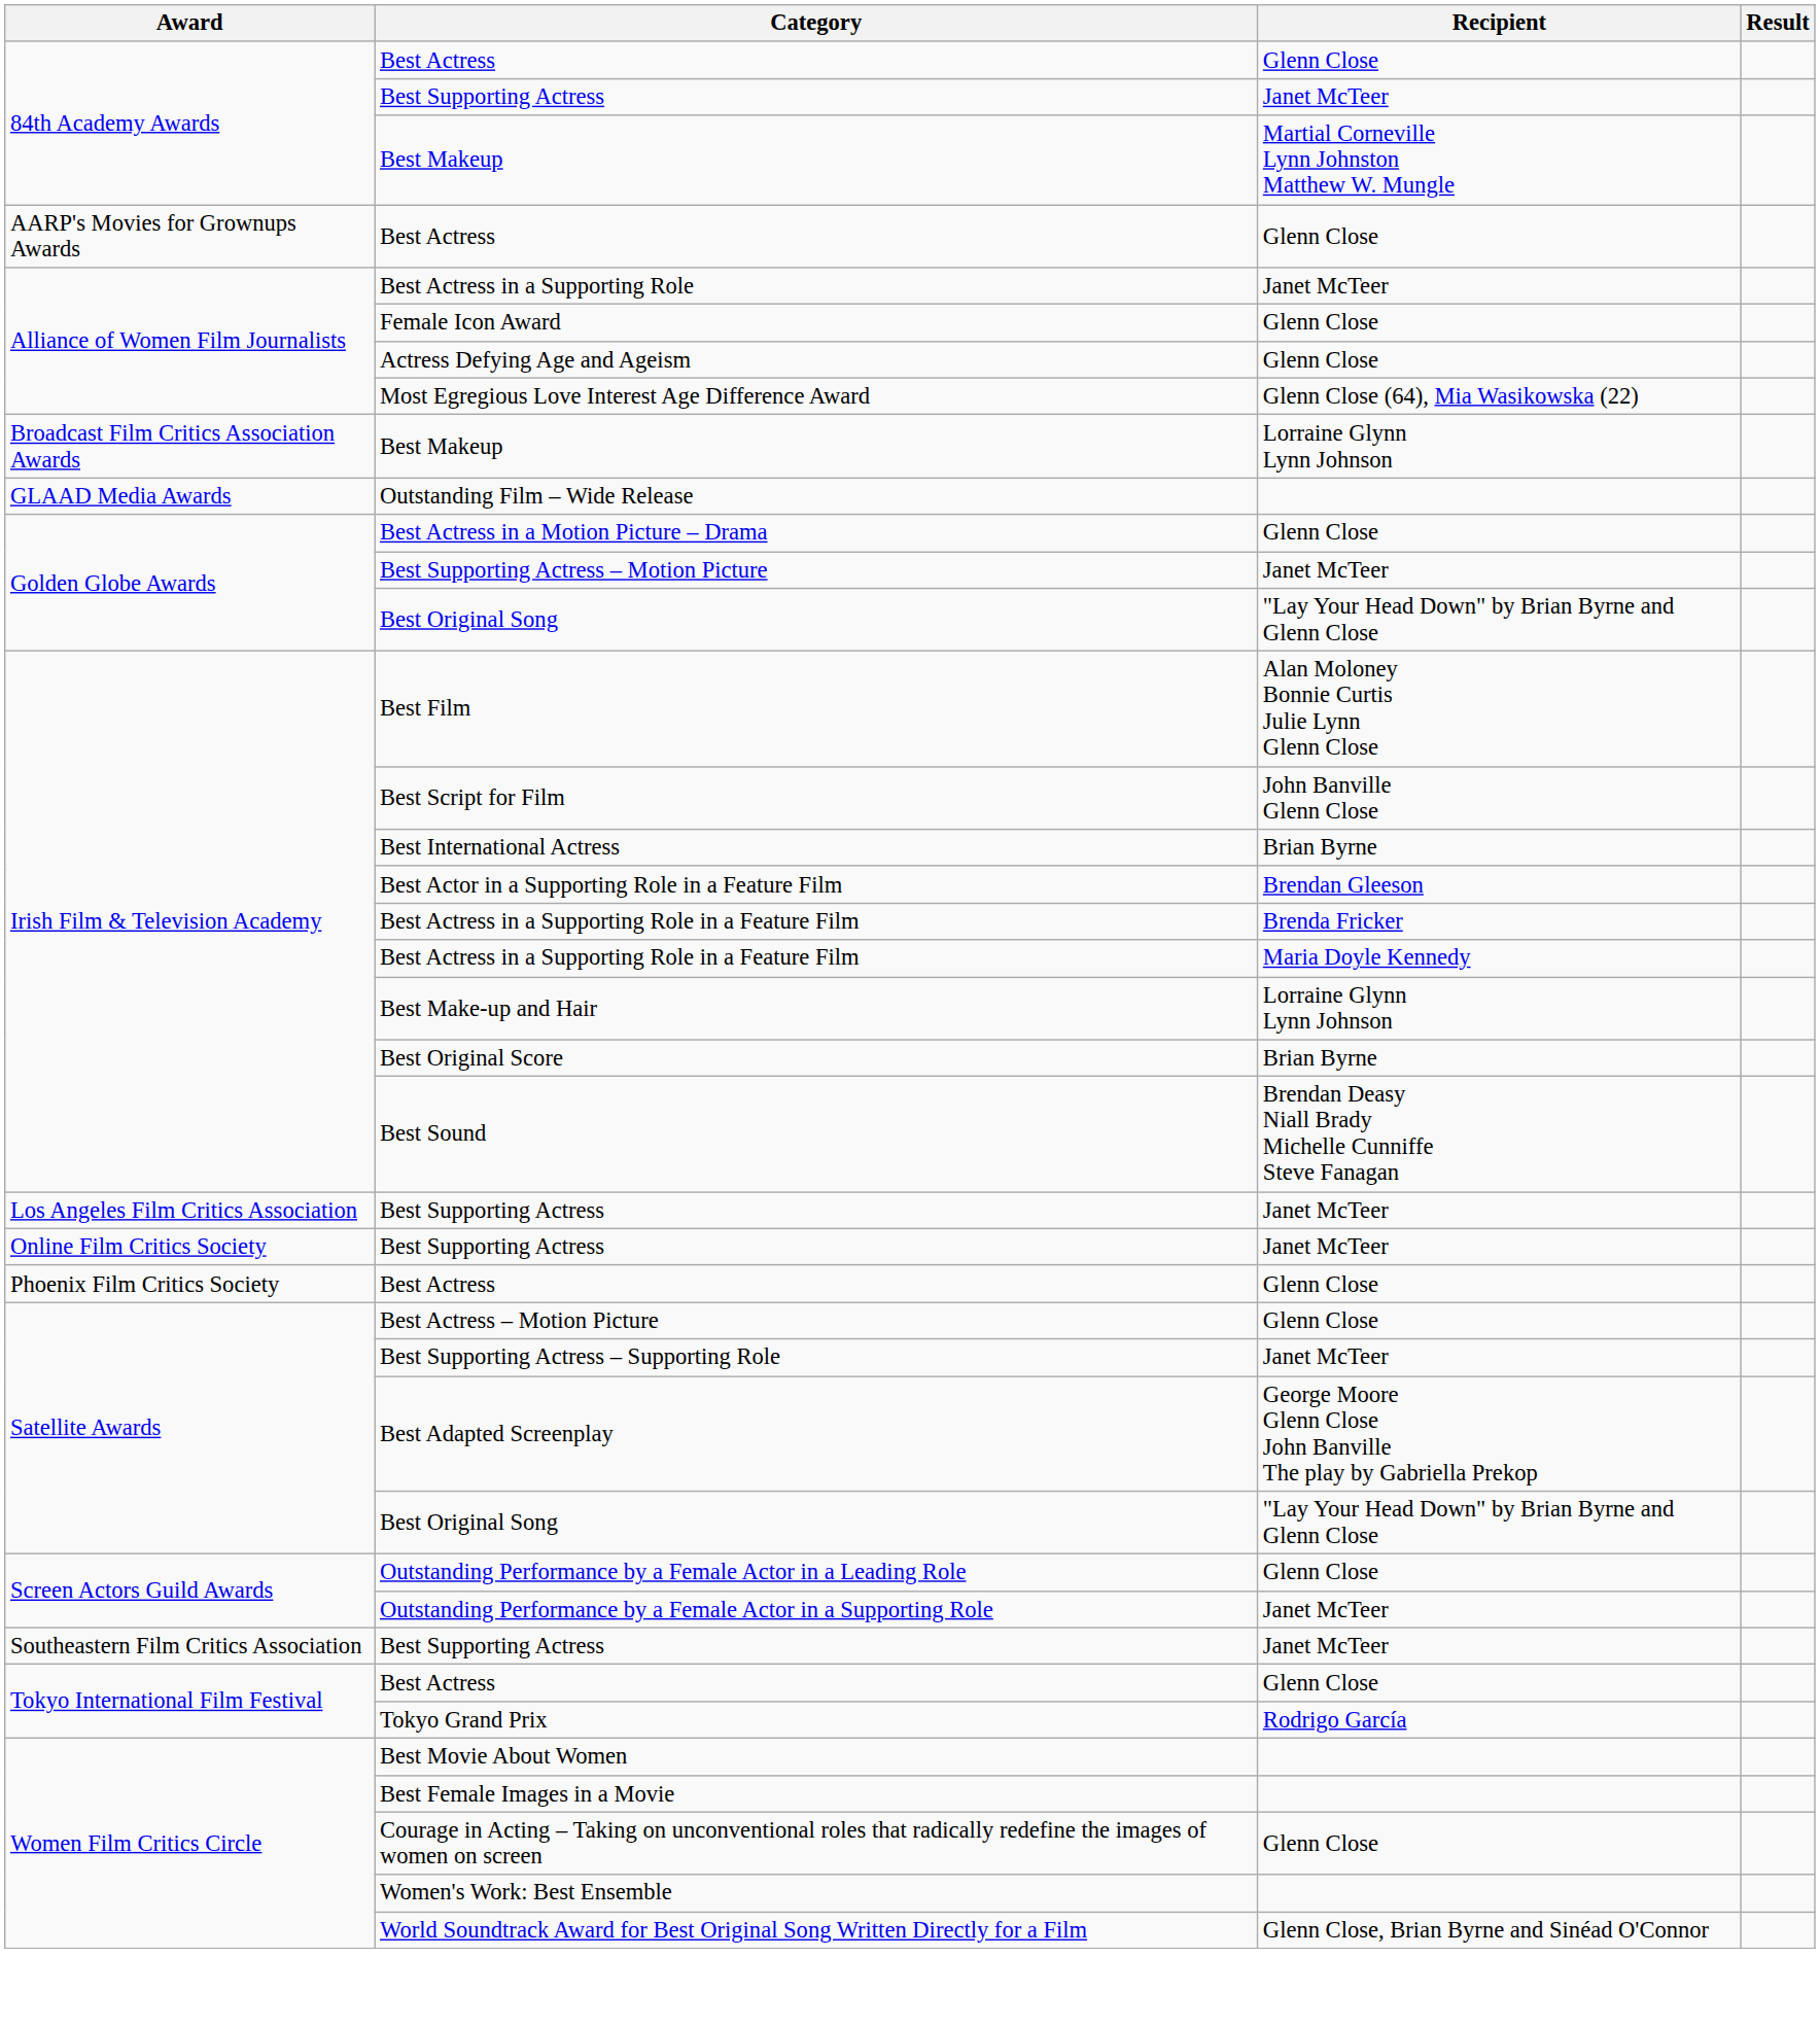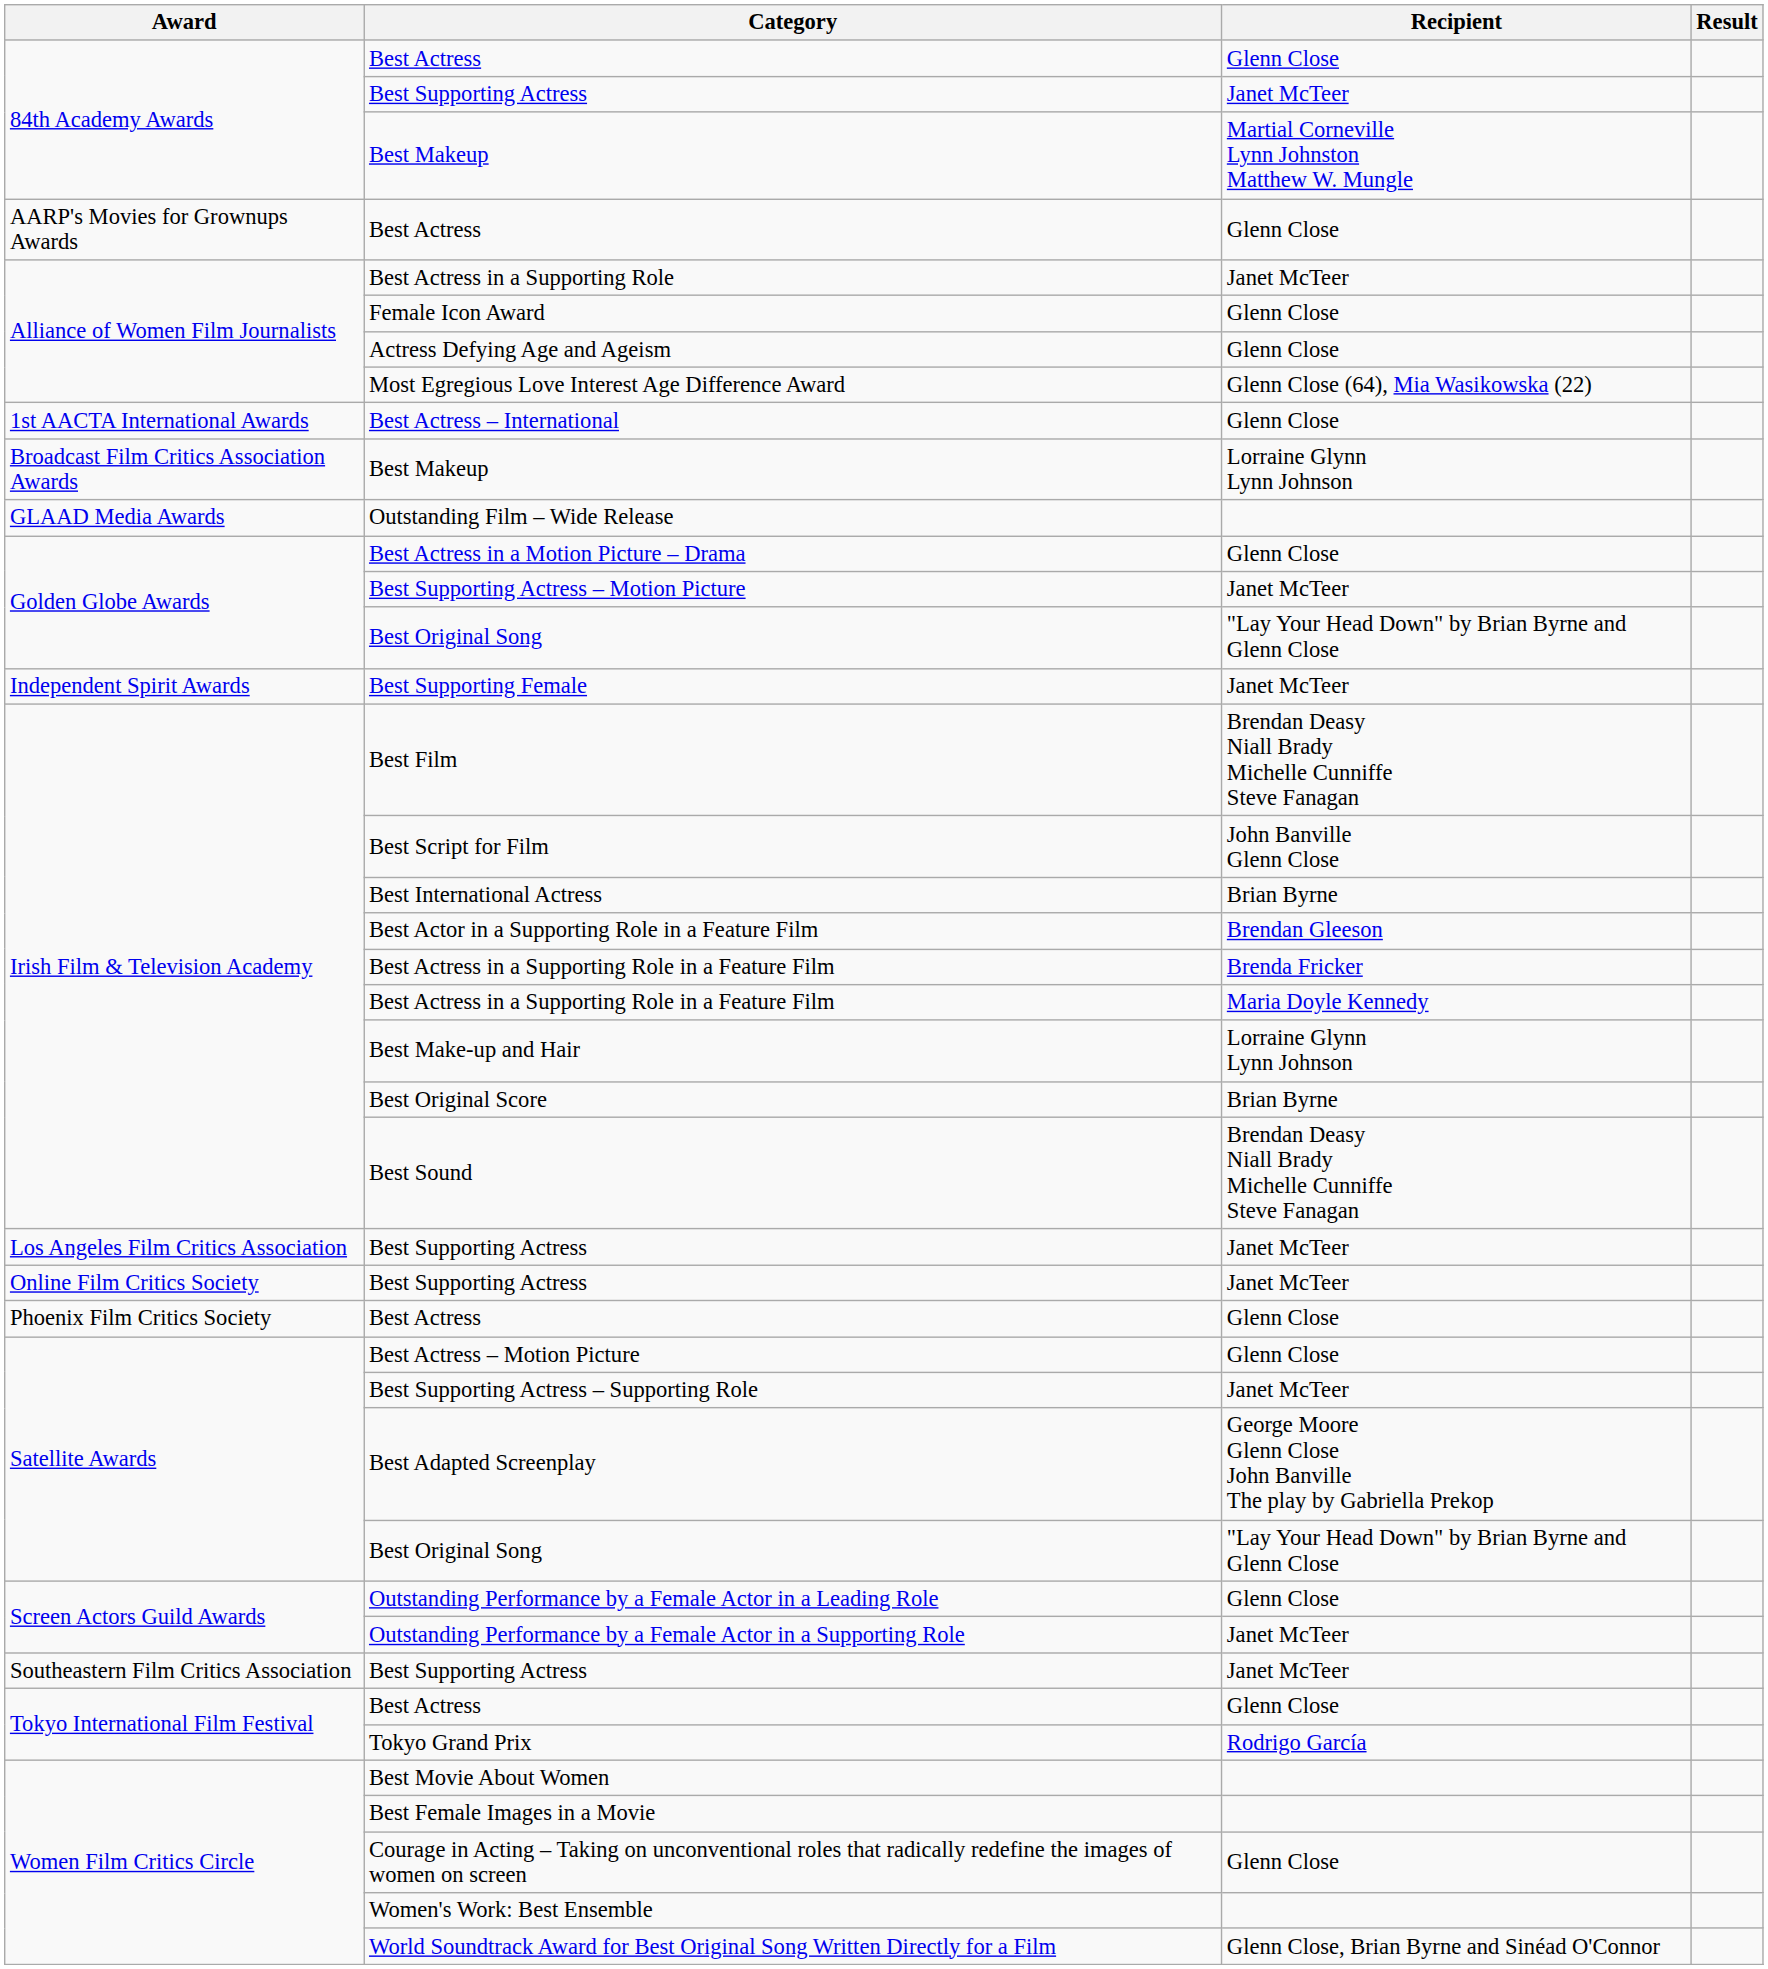 <table class="wikitable sortable">
 <tr>
 <th>Award</th>
 <th>Category</th>
 <th>Recipient</th>
 <th>Result</th>
 </tr>
 <tr>
 <td rowspan=3><a href='#'>84th Academy Awards</a></td>
 <td><a href='#'>Best Actress</a></td>
 <td><a href='#'>Glenn Close</a></td>
 <td></td>
 </tr>
 <tr>
 <td><a href='#'>Best Supporting Actress</a></td>
 <td><a href='#'>Janet McTeer</a></td>
 <td></td>
 </tr>
 <tr>
 <td><a href='#'>Best Makeup</a></td>
 <td><a href='#'>Martial Corneville</a><br><a href='#'>Lynn Johnston</a><br><a href='#'>Matthew W. Mungle</a></td>
 <td></td>
 </tr>
 <tr>
 <td rowspan=1>AARP's Movies for Grownups Awards</td>
 <td>Best Actress</td>
 <td>Glenn Close</td>
 <td></td>
 </tr>
 <tr>
 <td rowspan=4><a href='#'>Alliance of Women Film Journalists</a></td>
 <td>Best Actress in a Supporting Role</td>
 <td>Janet McTeer</td>
 <td></td>
 </tr>
 <tr>
 <td>Female Icon Award</td>
 <td>Glenn Close</td>
 <td></td>
 </tr>
 <tr>
 <td>Actress Defying Age and Ageism</td>
 <td>Glenn Close</td>
 <td></td>
 </tr>
 <tr>
 <td>Most Egregious Love Interest Age Difference Award</td>
 <td>Glenn Close (64), <a href='#'>Mia Wasikowska</a> (22)</td>
 <td></td>
 </tr>
 <tr>
+<td rowspan=1><a href='#'>1st AACTA International Awards</a></td>
+<td><a href='#'>Best Actress – International</a></td>
+<td>Glenn Close</td>
+<td></td>
+</tr>
+<tr>
 <td rowspan=1><a href='#'>Broadcast Film Critics Association Awards</a></td>
 <td>Best Makeup</td>
 <td>Lorraine Glynn<br>Lynn Johnson</td>
 <td></td>
 </tr>
 <tr>
 <td rowspan=1><a href='#'>GLAAD Media Awards</a></td>
 <td>Outstanding Film – Wide Release</td>
 <td></td>
 <td></td>
 </tr>
 <tr>
 <td rowspan=3><a href='#'>Golden Globe Awards</a></td>
 <td><a href='#'>Best Actress in a Motion Picture – Drama</a></td>
 <td>Glenn Close</td>
 <td></td>
 </tr>
 <tr>
 <td><a href='#'>Best Supporting Actress – Motion Picture</a></td>
 <td>Janet McTeer</td>
 <td></td>
 </tr>
 <tr>
 <td><a href='#'>Best Original Song</a></td>
 <td>"Lay Your Head Down" by Brian Byrne and Glenn Close</td>
 <td></td>
 </tr>
 <tr>
+<td rowspan=1><a href='#'>Independent Spirit Awards</a></td>
+<td><a href='#'>Best Supporting Female</a></td>
+<td>Janet McTeer</td>
+<td></td>
+</tr>
+<tr>
 <td rowspan=9><a href='#'>Irish Film & Television Academy</a></td>
 <td>Best Film</td>
-<td>Alan Moloney<br>Bonnie Curtis<br>Julie Lynn<br>Glenn Close</td>
+<td>Brendan Deasy<br>Niall Brady<br>Michelle Cunniffe<br>Steve Fanagan</td>
 <td></td>
 </tr>
 <tr>
 <td>Best Script for Film</td>
 <td>John Banville<br>Glenn Close</td>
 <td></td>
 </tr>
 <tr>
 <td>Best International Actress</td>
 <td>Brian Byrne</td>
 <td></td>
 </tr>
 <tr>
 <td>Best Actor in a Supporting Role in a Feature Film</td>
 <td><a href='#'>Brendan Gleeson</a></td>
 <td></td>
 </tr>
 <tr>
 <td>Best Actress in a Supporting Role in a Feature Film</td>
 <td><a href='#'>Brenda Fricker</a></td>
 <td></td>
 </tr>
 <tr>
 <td>Best Actress in a Supporting Role in a Feature Film</td>
 <td><a href='#'>Maria Doyle Kennedy</a></td>
 <td></td>
 </tr>
 <tr>
 <td>Best Make-up and Hair</td>
 <td>Lorraine Glynn<br>Lynn Johnson</td>
 <td></td>
 </tr>
 <tr>
 <td>Best Original Score</td>
 <td>Brian Byrne</td>
 <td></td>
 </tr>
 <tr>
 <td>Best Sound</td>
 <td>Brendan Deasy<br>Niall Brady<br>Michelle Cunniffe<br>Steve Fanagan</td>
 <td></td>
 </tr>
 <tr>
 <td rowspan=1><a href='#'>Los Angeles Film Critics Association</a></td>
 <td>Best Supporting Actress</td>
 <td>Janet McTeer</td>
 <td></td>
 </tr>
 <tr>
 <td rowspan=1><a href='#'>Online Film Critics Society</a></td>
 <td>Best Supporting Actress</td>
 <td>Janet McTeer</td>
 <td></td>
 </tr>
 <tr>
 <td rowspan=1>Phoenix Film Critics Society</td>
 <td>Best Actress</td>
 <td>Glenn Close</td>
 <td></td>
 </tr>
 <tr>
 <td rowspan=4><a href='#'>Satellite Awards</a></td>
 <td>Best Actress – Motion Picture</td>
 <td>Glenn Close</td>
 <td></td>
 </tr>
 <tr>
 <td>Best Supporting Actress – Supporting Role</td>
 <td>Janet McTeer</td>
 <td></td>
 </tr>
 <tr>
 <td>Best Adapted Screenplay</td>
 <td>George Moore<br>Glenn Close<br>John Banville<br>The play by Gabriella Prekop</td>
 <td></td>
 </tr>
 <tr>
 <td>Best Original Song</td>
 <td>"Lay Your Head Down" by Brian Byrne and Glenn Close</td>
 <td></td>
 </tr>
 <tr>
 <td rowspan=2><a href='#'>Screen Actors Guild Awards</a></td>
 <td><a href='#'>Outstanding Performance by a Female Actor in a Leading Role</a></td>
 <td>Glenn Close</td>
 <td></td>
 </tr>
 <tr>
 <td><a href='#'>Outstanding Performance by a Female Actor in a Supporting Role</a></td>
 <td>Janet McTeer</td>
 <td></td>
 </tr>
 <tr>
 <td rowspan=1>Southeastern Film Critics Association</td>
 <td>Best Supporting Actress</td>
 <td>Janet McTeer</td>
 <td></td>
 </tr>
 <tr>
 <td rowspan=2><a href='#'>Tokyo International Film Festival</a></td>
 <td>Best Actress</td>
 <td>Glenn Close</td>
 <td></td>
 </tr>
 <tr>
 <td>Tokyo Grand Prix</td>
 <td><a href='#'>Rodrigo García</a></td>
 <td></td>
 </tr>
 <tr>
 <td rowspan=5><a href='#'>Women Film Critics Circle</a></td>
 <td>Best Movie About Women</td>
 <td></td>
 <td></td>
 </tr>
 <tr>
 <td>Best Female Images in a Movie</td>
 <td></td>
 <td></td>
 </tr>
 <tr>
 <td>Courage in Acting – Taking on unconventional roles that radically redefine the images of women on screen</td>
 <td>Glenn Close</td>
 <td></td>
 </tr>
 <tr>
 <td>Women's Work: Best Ensemble</td>
 <td></td>
 <td></td>
 </tr>
 <tr>
 <td><a href='#'>World Soundtrack Award for Best Original Song Written Directly for a Film</a></td>
 <td>Glenn Close, Brian Byrne and Sinéad O'Connor</td>
 <td></td>
 </tr>
 <tr>
 </tr>
 </table>
